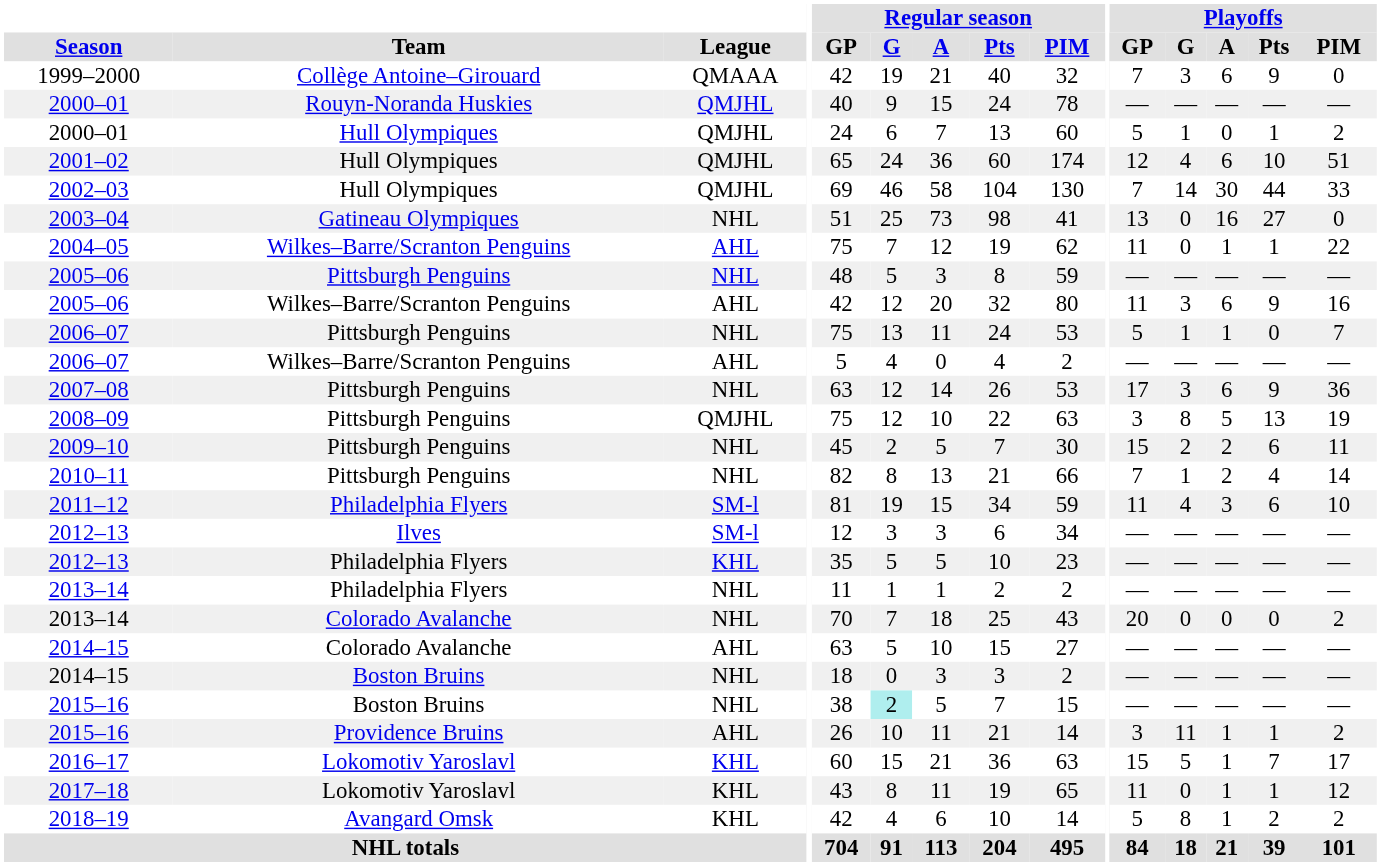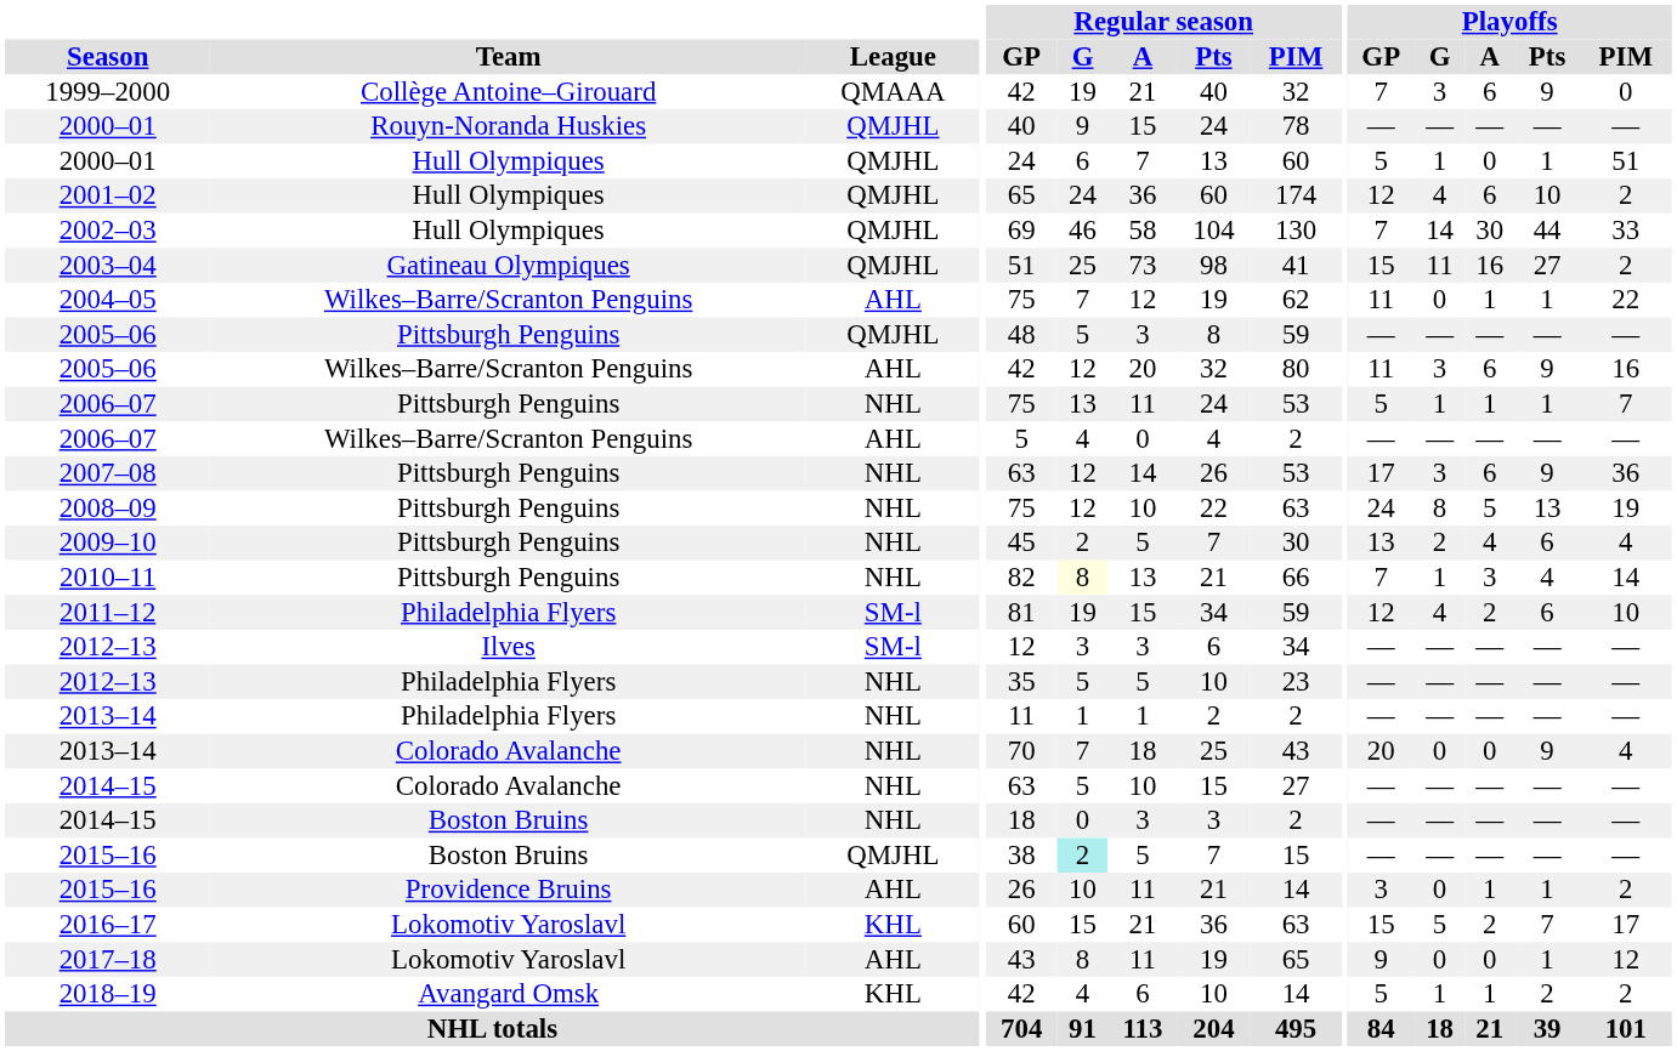 <table border="0" cellpadding="1" cellspacing="0" style="text-align:center; width:60em">
 <tr bgcolor="#e0e0e0">
 <th colspan="3"  bgcolor="#ffffff"></th>
 <th rowspan="99" bgcolor="#ffffff"></th>
 <th colspan="5"><a href='#'>Regular season</a></th>
 <th rowspan="99" bgcolor="#ffffff"></th>
 <th colspan="5"><a href='#'>Playoffs</a></th>
 </tr>
 <tr bgcolor="#e0e0e0">
 <th><a href='#'>Season</a></th>
 <th>Team</th>
 <th>League</th>
 <th>GP</th>
 <th><a href='#'>G</a></th>
 <th><a href='#'>A</a></th>
 <th><a href='#'>Pts</a></th>
 <th><a href='#'>PIM</a></th>
 <th>GP</th>
 <th>G</th>
 <th>A</th>
 <th>Pts</th>
 <th>PIM</th>
 </tr>
 <tr>
 <td>1999–2000</td>
 <td><a href='#'>Collège Antoine–Girouard</a></td>
 <td>QMAAA</td>
 <td>42</td>
 <td>19</td>
 <td>21</td>
 <td>40</td>
 <td>32</td>
 <td>7</td>
 <td>3</td>
 <td>6</td>
 <td>9</td>
 <td>0</td>
 </tr>
 <tr bgcolor="#f0f0f0">
 <td><a href='#'>2000–01</a></td>
 <td><a href='#'>Rouyn-Noranda Huskies</a></td>
 <td><a href='#'>QMJHL</a></td>
 <td>40</td>
 <td>9</td>
 <td>15</td>
 <td>24</td>
 <td>78</td>
 <td>—</td>
 <td>—</td>
 <td>—</td>
 <td>—</td>
 <td>—</td>
 </tr>
 <tr>
 <td>2000–01</td>
 <td><a href='#'>Hull Olympiques</a></td>
 <td>QMJHL</td>
 <td>24</td>
 <td>6</td>
 <td>7</td>
 <td>13</td>
 <td>60</td>
 <td>5</td>
 <td>1</td>
 <td>0</td>
 <td>1</td>
-<td>2</td>
+<td>51</td>
 </tr>
 <tr bgcolor="#f0f0f0">
 <td><a href='#'>2001–02</a></td>
 <td>Hull Olympiques</td>
 <td>QMJHL</td>
 <td>65</td>
 <td>24</td>
 <td>36</td>
 <td>60</td>
 <td>174</td>
 <td>12</td>
 <td>4</td>
 <td>6</td>
 <td>10</td>
-<td>51</td>
+<td>2</td>
 </tr>
 <tr>
 <td><a href='#'>2002–03</a></td>
 <td>Hull Olympiques</td>
 <td>QMJHL</td>
 <td>69</td>
 <td>46</td>
 <td>58</td>
 <td>104</td>
 <td>130</td>
 <td>7</td>
 <td>14</td>
 <td>30</td>
 <td>44</td>
 <td>33</td>
 </tr>
 <tr bgcolor="#f0f0f0">
 <td><a href='#'>2003–04</a></td>
 <td><a href='#'>Gatineau Olympiques</a></td>
-<td>NHL</td>
+<td>QMJHL</td>
 <td>51</td>
 <td>25</td>
 <td>73</td>
 <td>98</td>
 <td>41</td>
-<td>13</td>
-<td>0</td>
+<td>15</td>
+<td>11</td>
 <td>16</td>
 <td>27</td>
-<td>0</td>
+<td>2</td>
 </tr>
 <tr>
 <td><a href='#'>2004–05</a></td>
 <td><a href='#'>Wilkes–Barre/Scranton Penguins</a></td>
 <td><a href='#'>AHL</a></td>
 <td>75</td>
 <td>7</td>
 <td>12</td>
 <td>19</td>
 <td>62</td>
 <td>11</td>
 <td>0</td>
 <td>1</td>
 <td>1</td>
 <td>22</td>
 </tr>
 <tr bgcolor="#f0f0f0">
 <td><a href='#'>2005–06</a></td>
 <td><a href='#'>Pittsburgh Penguins</a></td>
-<td><a href='#'>NHL</a></td>
+<td>QMJHL</td>
 <td>48</td>
 <td>5</td>
 <td>3</td>
 <td>8</td>
 <td>59</td>
 <td>—</td>
 <td>—</td>
 <td>—</td>
 <td>—</td>
 <td>—</td>
 </tr>
 <tr>
 <td><a href='#'>2005–06</a></td>
 <td>Wilkes–Barre/Scranton Penguins</td>
 <td>AHL</td>
 <td>42</td>
 <td>12</td>
 <td>20</td>
 <td>32</td>
 <td>80</td>
 <td>11</td>
 <td>3</td>
 <td>6</td>
 <td>9</td>
 <td>16</td>
 </tr>
 <tr bgcolor="#f0f0f0">
 <td><a href='#'>2006–07</a></td>
 <td>Pittsburgh Penguins</td>
 <td>NHL</td>
 <td>75</td>
 <td>13</td>
 <td>11</td>
 <td>24</td>
 <td>53</td>
 <td>5</td>
 <td>1</td>
 <td>1</td>
-<td>0</td>
+<td>1</td>
 <td>7</td>
 </tr>
 <tr>
 <td><a href='#'>2006–07</a></td>
 <td>Wilkes–Barre/Scranton Penguins</td>
 <td>AHL</td>
 <td>5</td>
 <td>4</td>
 <td>0</td>
 <td>4</td>
 <td>2</td>
 <td>—</td>
 <td>—</td>
 <td>—</td>
 <td>—</td>
 <td>—</td>
 </tr>
 <tr bgcolor="#f0f0f0">
 <td><a href='#'>2007–08</a></td>
 <td>Pittsburgh Penguins</td>
 <td>NHL</td>
 <td>63</td>
 <td>12</td>
 <td>14</td>
 <td>26</td>
 <td>53</td>
 <td>17</td>
 <td>3</td>
 <td>6</td>
 <td>9</td>
 <td>36</td>
 </tr>
 <tr>
 <td><a href='#'>2008–09</a></td>
 <td>Pittsburgh Penguins</td>
-<td>QMJHL</td>
+<td>NHL</td>
 <td>75</td>
 <td>12</td>
 <td>10</td>
 <td>22</td>
 <td>63</td>
-<td>3</td>
+<td>24</td>
 <td>8</td>
 <td>5</td>
 <td>13</td>
 <td>19</td>
 </tr>
 <tr bgcolor="#f0f0f0">
 <td><a href='#'>2009–10</a></td>
 <td>Pittsburgh Penguins</td>
 <td>NHL</td>
 <td>45</td>
 <td>2</td>
 <td>5</td>
 <td>7</td>
 <td>30</td>
-<td>15</td>
+<td>13</td>
 <td>2</td>
-<td>2</td>
+<td>4</td>
 <td>6</td>
-<td>11</td>
+<td>4</td>
 </tr>
 <tr>
 <td><a href='#'>2010–11</a></td>
 <td>Pittsburgh Penguins</td>
 <td>NHL</td>
 <td>82</td>
-<td>8</td>
+<td style="background: lightyellow;">8</td>
 <td>13</td>
 <td>21</td>
 <td>66</td>
 <td>7</td>
 <td>1</td>
-<td>2</td>
+<td>3</td>
 <td>4</td>
 <td>14</td>
 </tr>
 <tr bgcolor="#f0f0f0">
 <td><a href='#'>2011–12</a></td>
 <td><a href='#'>Philadelphia Flyers</a></td>
 <td><a href='#'>SM-l</a></td>
 <td>81</td>
 <td>19</td>
 <td>15</td>
 <td>34</td>
 <td>59</td>
-<td>11</td>
+<td>12</td>
 <td>4</td>
-<td>3</td>
+<td>2</td>
 <td>6</td>
 <td>10</td>
 </tr>
 <tr>
 <td><a href='#'>2012–13</a></td>
 <td><a href='#'>Ilves</a></td>
 <td><a href='#'>SM-l</a></td>
 <td>12</td>
 <td>3</td>
 <td>3</td>
 <td>6</td>
 <td>34</td>
 <td>—</td>
 <td>—</td>
 <td>—</td>
 <td>—</td>
 <td>—</td>
 </tr>
 <tr bgcolor="#f0f0f0">
 <td><a href='#'>2012–13</a></td>
 <td>Philadelphia Flyers</td>
-<td><a href='#'>KHL</a></td>
+<td>NHL</td>
 <td>35</td>
 <td>5</td>
 <td>5</td>
 <td>10</td>
 <td>23</td>
 <td>—</td>
 <td>—</td>
 <td>—</td>
 <td>—</td>
 <td>—</td>
 </tr>
 <tr>
 <td><a href='#'>2013–14</a></td>
 <td>Philadelphia Flyers</td>
 <td>NHL</td>
 <td>11</td>
 <td>1</td>
 <td>1</td>
 <td>2</td>
 <td>2</td>
 <td>—</td>
 <td>—</td>
 <td>—</td>
 <td>—</td>
 <td>—</td>
 </tr>
 <tr bgcolor="#f0f0f0">
 <td>2013–14</td>
 <td><a href='#'>Colorado Avalanche</a></td>
 <td>NHL</td>
 <td>70</td>
 <td>7</td>
 <td>18</td>
 <td>25</td>
 <td>43</td>
 <td>20</td>
 <td>0</td>
 <td>0</td>
-<td>0</td>
-<td>2</td>
+<td>9</td>
+<td>4</td>
 </tr>
 <tr>
 <td><a href='#'>2014–15</a></td>
 <td>Colorado Avalanche</td>
-<td>AHL</td>
+<td>NHL</td>
 <td>63</td>
 <td>5</td>
 <td>10</td>
 <td>15</td>
 <td>27</td>
 <td>—</td>
 <td>—</td>
 <td>—</td>
 <td>—</td>
 <td>—</td>
 </tr>
 <tr bgcolor="#f0f0f0">
 <td>2014–15</td>
 <td><a href='#'>Boston Bruins</a></td>
 <td>NHL</td>
 <td>18</td>
 <td>0</td>
 <td>3</td>
 <td>3</td>
 <td>2</td>
 <td>—</td>
 <td>—</td>
 <td>—</td>
 <td>—</td>
 <td>—</td>
 </tr>
 <tr>
 <td><a href='#'>2015–16</a></td>
 <td>Boston Bruins</td>
-<td>NHL</td>
+<td>QMJHL</td>
 <td>38</td>
 <td style="background: paleturquoise;">2</td>
 <td>5</td>
 <td>7</td>
 <td>15</td>
 <td>—</td>
 <td>—</td>
 <td>—</td>
 <td>—</td>
 <td>—</td>
 </tr>
 <tr bgcolor="#f0f0f0">
 <td><a href='#'>2015–16</a></td>
 <td><a href='#'>Providence Bruins</a></td>
 <td>AHL</td>
 <td>26</td>
 <td>10</td>
 <td>11</td>
 <td>21</td>
 <td>14</td>
 <td>3</td>
-<td>11</td>
+<td>0</td>
 <td>1</td>
 <td>1</td>
 <td>2</td>
 </tr>
 <tr>
 <td><a href='#'>2016–17</a></td>
 <td><a href='#'>Lokomotiv Yaroslavl</a></td>
 <td><a href='#'>KHL</a></td>
 <td>60</td>
 <td>15</td>
 <td>21</td>
 <td>36</td>
 <td>63</td>
 <td>15</td>
 <td>5</td>
-<td>1</td>
+<td>2</td>
 <td>7</td>
 <td>17</td>
 </tr>
 <tr bgcolor="#f0f0f0">
 <td><a href='#'>2017–18</a></td>
 <td>Lokomotiv Yaroslavl</td>
-<td>KHL</td>
+<td>AHL</td>
 <td>43</td>
 <td>8</td>
 <td>11</td>
 <td>19</td>
 <td>65</td>
-<td>11</td>
+<td>9</td>
 <td>0</td>
-<td>1</td>
+<td>0</td>
 <td>1</td>
 <td>12</td>
 </tr>
 <tr>
 <td><a href='#'>2018–19</a></td>
 <td><a href='#'>Avangard Omsk</a></td>
 <td>KHL</td>
 <td>42</td>
 <td>4</td>
 <td>6</td>
 <td>10</td>
 <td>14</td>
 <td>5</td>
-<td>8</td>
+<td>1</td>
 <td>1</td>
 <td>2</td>
 <td>2</td>
 </tr>
 <tr bgcolor="#e0e0e0">
 <th colspan="3">NHL totals</th>
 <th>704</th>
 <th>91</th>
 <th>113</th>
 <th>204</th>
 <th>495</th>
 <th>84</th>
 <th>18</th>
 <th>21</th>
 <th>39</th>
 <th>101</th>
 </tr>
 </table>
